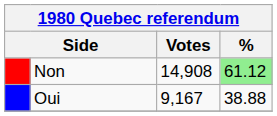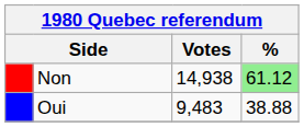 <table class="wikitable" style="font-size: 95%; clear:both">
 <tr style="background-color:#E9E9E9">
 <th colspan=4><a href='#'>1980 Quebec referendum</a></th>
 </tr>
 <tr style="background-color:#E9E9E9">
 <th colspan=2 style="width: 130px">Side</th>
 <th style="width: 50px">Votes</th>
 <th style="width: 40px">%</th>
 </tr>
 <tr>
 <td bgcolor="red"></td>
 <td>Non</td>
-<td>14,908</td>
+<td>14,938</td>
 <td style="background: lightgreen;">61.12</td>
 </tr>
 <tr>
 <td bgcolor="blue"></td>
 <td>Oui</td>
-<td>9,167</td>
+<td>9,483</td>
 <td>38.88</td>
 </tr>
 <tr>
 </tr>
 </table>
